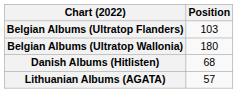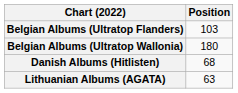 <table class="wikitable sortable plainrowheaders" style="text-align:center">
 <tr>
 <th scope="col">Chart (2022)</th>
 <th scope="col">Position</th>
 </tr>
 <tr>
 <th scope="row">Belgian Albums (Ultratop Flanders)</th>
 <td>103</td>
 </tr>
 <tr>
 <th scope="row">Belgian Albums (Ultratop Wallonia)</th>
 <td>180</td>
 </tr>
 <tr>
 <th scope="row">Danish Albums (Hitlisten)</th>
 <td>68</td>
 </tr>
 <tr>
 <th scope="row">Lithuanian Albums (AGATA)</th>
-<td>57</td>
+<td>63</td>
 </tr>
 </table>
